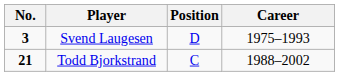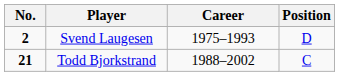 <table class="wikitable sortable" style="text-align:center">
 <tr>
 <th width=40px>No.</th>
 <th width=130px>Player</th>
+<th width=120px>Career</th>
 <th width=40px>Position</th>
-<th width=120px>Career</th>
 </tr>
 <tr>
-<td><strong>3</strong></td>
+<td><strong>2</strong></td>
 <td><a href='#'>Svend Laugesen</a></td>
+<td>1975–1993</td>
 <td><a href='#'>D</a></td>
-<td>1975–1993</td>
 </tr>
 <tr>
 <td><strong>21</strong></td>
 <td><a href='#'>Todd Bjorkstrand</a></td>
+<td>1988–2002</td>
 <td><a href='#'>C</a></td>
-<td>1988–2002</td>
 </tr>
 </table>
